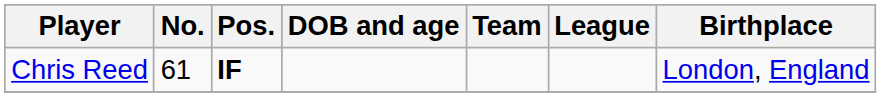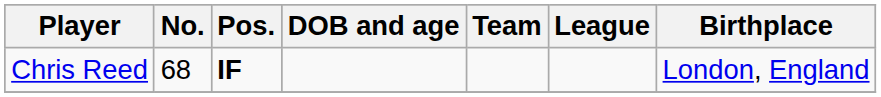 <table class="wikitable sortable">
 <tr>
 <th>Player</th>
 <th>No.</th>
 <th>Pos.</th>
 <th>DOB and age</th>
 <th>Team</th>
 <th>League</th>
 <th>Birthplace</th>
 </tr>
 <tr>
 <td><a href='#'>Chris Reed</a></td>
-<td>61</td>
+<td>68</td>
 <td><strong>IF</strong></td>
 <td></td>
 <td></td>
 <td></td>
 <td><a href='#'>London</a>, <a href='#'>England</a></td>
 </tr>
 <tr>
 </tr>
 </table>
